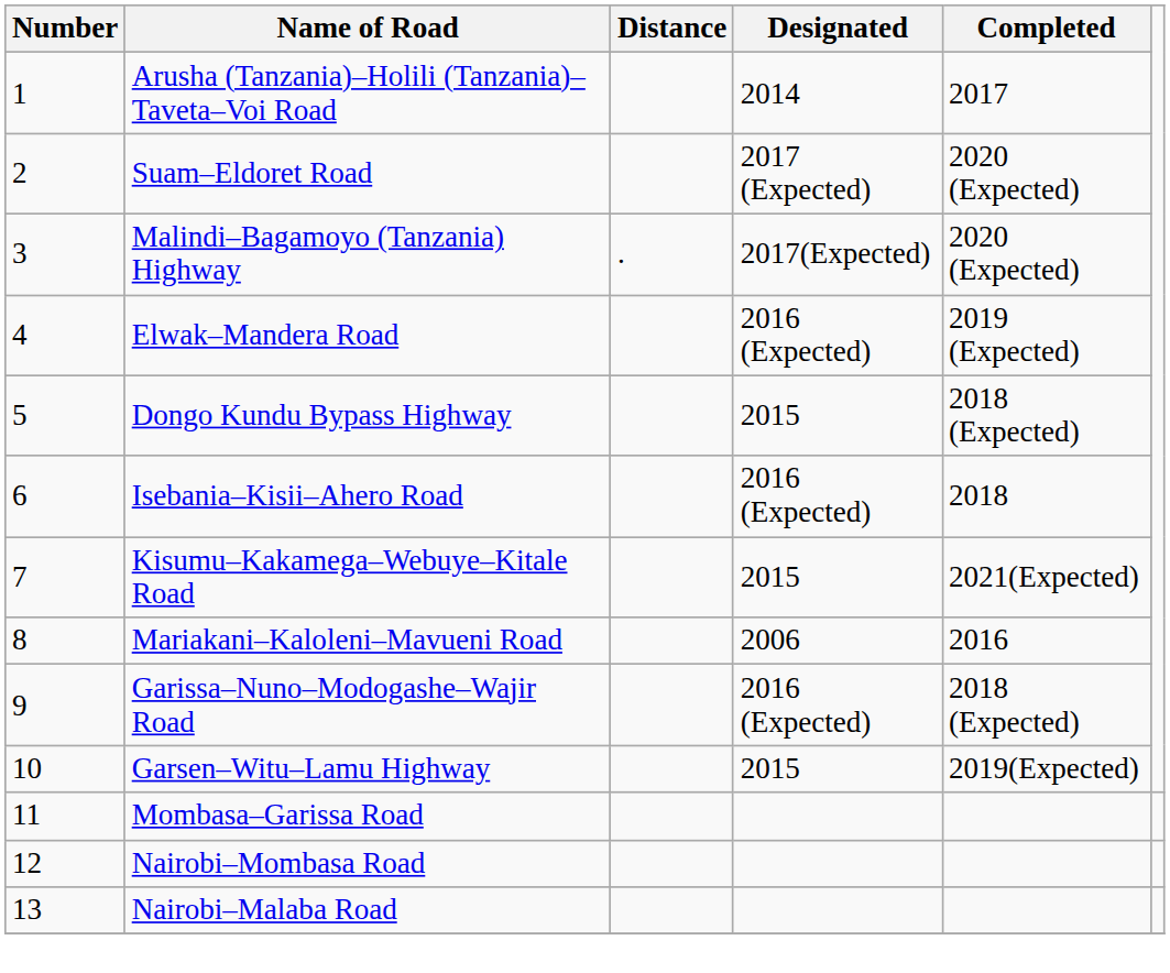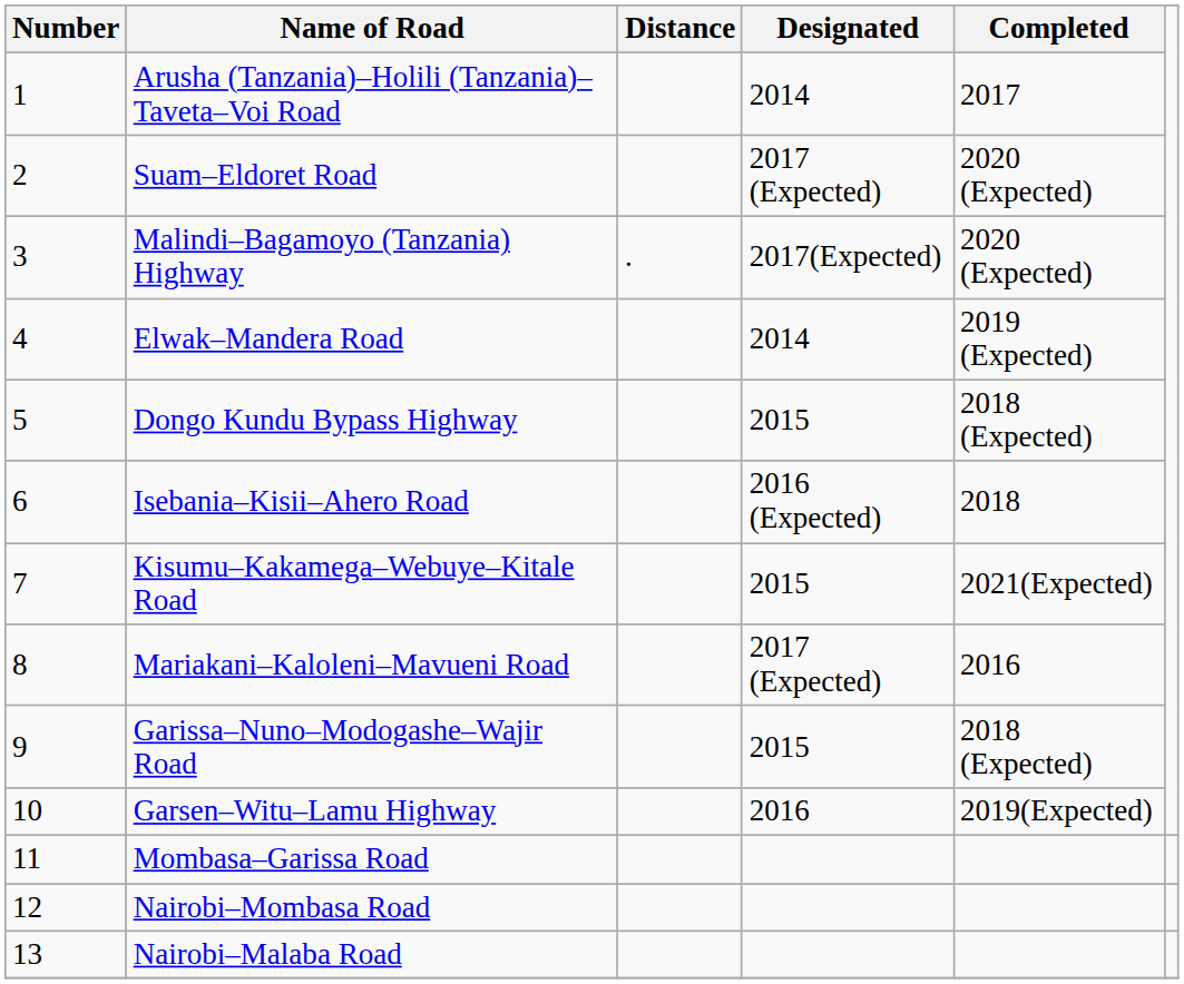 <table class="wikitable sortable" style="margin: 0.5em auto">
 <tr>
 <th>Number</th>
 <th>Name of Road</th>
 <th>Distance</th>
 <th>Designated</th>
 <th>Completed</th>
 </tr>
 <tr>
 <td>1</td>
 <td><a href='#'>Arusha (Tanzania)–Holili (Tanzania)–Taveta–Voi Road</a></td>
 <td></td>
 <td>2014</td>
 <td>2017</td>
 </tr>
 <tr>
 <td>2</td>
 <td><a href='#'>Suam–Eldoret Road</a></td>
 <td></td>
 <td>2017 (Expected)</td>
 <td>2020 (Expected)</td>
 </tr>
 <tr>
 <td>3</td>
 <td><a href='#'>Malindi–Bagamoyo (Tanzania) Highway</a></td>
 <td>.</td>
 <td>2017(Expected)</td>
 <td>2020 (Expected)</td>
 </tr>
 <tr>
 <td>4</td>
 <td><a href='#'>Elwak–Mandera Road</a></td>
 <td></td>
-<td>2016 (Expected)</td>
+<td>2014</td>
 <td>2019 (Expected)</td>
 </tr>
 <tr>
 <td>5</td>
 <td><a href='#'>Dongo Kundu Bypass Highway</a></td>
 <td></td>
 <td>2015</td>
 <td>2018 (Expected)</td>
 </tr>
 <tr>
 <td>6</td>
 <td><a href='#'>Isebania–Kisii–Ahero Road</a></td>
 <td></td>
 <td>2016 (Expected)</td>
 <td>2018</td>
 </tr>
 <tr>
 <td>7</td>
 <td><a href='#'>Kisumu–Kakamega–Webuye–Kitale Road</a></td>
 <td></td>
 <td>2015</td>
 <td>2021(Expected)</td>
 </tr>
 <tr>
 <td>8</td>
 <td><a href='#'>Mariakani–Kaloleni–Mavueni Road</a></td>
 <td></td>
-<td>2006</td>
+<td>2017 (Expected)</td>
 <td>2016</td>
 </tr>
 <tr>
 <td>9</td>
 <td><a href='#'>Garissa–Nuno–Modogashe–Wajir Road</a></td>
 <td></td>
-<td>2016 (Expected)</td>
+<td>2015</td>
 <td>2018 (Expected)</td>
 </tr>
 <tr>
 <td>10</td>
 <td><a href='#'>Garsen–Witu–Lamu Highway</a></td>
 <td></td>
-<td>2015</td>
+<td>2016</td>
 <td>2019(Expected)</td>
 </tr>
 <tr>
 <td>11</td>
 <td><a href='#'>Mombasa–Garissa Road</a></td>
 <td></td>
 <td></td>
 <td></td>
 <td></td>
 </tr>
 <tr>
 <td>12</td>
 <td><a href='#'>Nairobi–Mombasa Road</a></td>
 <td></td>
 <td></td>
 <td></td>
 <td></td>
 </tr>
 <tr>
 <td>13</td>
 <td><a href='#'>Nairobi–Malaba Road</a></td>
 <td></td>
 <td></td>
 <td></td>
 <td></td>
 </tr>
 <tr>
 </tr>
 </table>
